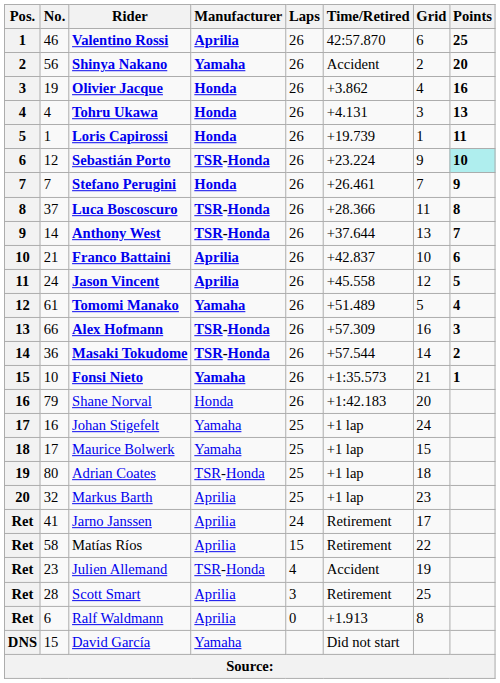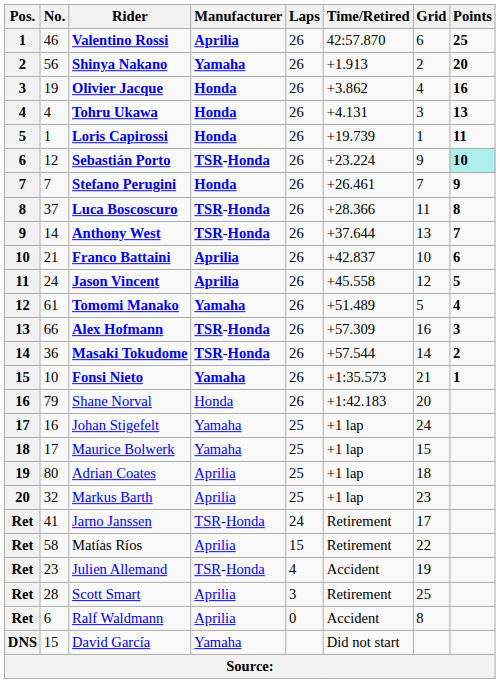 <table class="wikitable" style="font-size: 95%;">
 <tr>
 <th>Pos.</th>
 <th>No.</th>
 <th>Rider</th>
 <th>Manufacturer</th>
 <th>Laps</th>
 <th>Time/Retired</th>
 <th>Grid</th>
 <th>Points</th>
 </tr>
 <tr>
 <th>1</th>
 <td>46</td>
 <td> <strong><a href='#'>Valentino Rossi</a></strong></td>
 <td><strong><a href='#'>Aprilia</a></strong></td>
 <td>26</td>
 <td>42:57.870</td>
 <td>6</td>
 <td><strong>25</strong></td>
 </tr>
 <tr>
 <th>2</th>
 <td>56</td>
 <td> <strong><a href='#'>Shinya Nakano</a></strong></td>
 <td><strong><a href='#'>Yamaha</a></strong></td>
 <td>26</td>
-<td>Accident</td>
+<td>+1.913</td>
 <td>2</td>
 <td><strong>20</strong></td>
 </tr>
 <tr>
 <th>3</th>
 <td>19</td>
 <td> <strong><a href='#'>Olivier Jacque</a></strong></td>
 <td><strong><a href='#'>Honda</a></strong></td>
 <td>26</td>
 <td>+3.862</td>
 <td>4</td>
 <td><strong>16</strong></td>
 </tr>
 <tr>
 <th>4</th>
 <td>4</td>
 <td> <strong><a href='#'>Tohru Ukawa</a></strong></td>
 <td><strong><a href='#'>Honda</a></strong></td>
 <td>26</td>
 <td>+4.131</td>
 <td>3</td>
 <td><strong>13</strong></td>
 </tr>
 <tr>
 <th>5</th>
 <td>1</td>
 <td> <strong><a href='#'>Loris Capirossi</a></strong></td>
 <td><strong><a href='#'>Honda</a></strong></td>
 <td>26</td>
 <td>+19.739</td>
 <td>1</td>
 <td><strong>11</strong></td>
 </tr>
 <tr>
 <th>6</th>
 <td>12</td>
 <td> <strong><a href='#'>Sebastián Porto</a></strong></td>
 <td><strong><a href='#'>TSR</a>-<a href='#'>Honda</a></strong></td>
 <td>26</td>
 <td>+23.224</td>
 <td>9</td>
 <td style="background: paleturquoise;"><strong>10</strong></td>
 </tr>
 <tr>
 <th>7</th>
 <td>7</td>
 <td> <strong><a href='#'>Stefano Perugini</a></strong></td>
 <td><strong><a href='#'>Honda</a></strong></td>
 <td>26</td>
 <td>+26.461</td>
 <td>7</td>
 <td><strong>9</strong></td>
 </tr>
 <tr>
 <th>8</th>
 <td>37</td>
 <td> <strong><a href='#'>Luca Boscoscuro</a></strong></td>
 <td><strong><a href='#'>TSR</a>-<a href='#'>Honda</a></strong></td>
 <td>26</td>
 <td>+28.366</td>
 <td>11</td>
 <td><strong>8</strong></td>
 </tr>
 <tr>
 <th>9</th>
 <td>14</td>
 <td> <strong><a href='#'>Anthony West</a></strong></td>
 <td><strong><a href='#'>TSR</a>-<a href='#'>Honda</a></strong></td>
 <td>26</td>
 <td>+37.644</td>
 <td>13</td>
 <td><strong>7</strong></td>
 </tr>
 <tr>
 <th>10</th>
 <td>21</td>
 <td> <strong><a href='#'>Franco Battaini</a></strong></td>
 <td><strong><a href='#'>Aprilia</a></strong></td>
 <td>26</td>
 <td>+42.837</td>
 <td>10</td>
 <td><strong>6</strong></td>
 </tr>
 <tr>
 <th>11</th>
 <td>24</td>
 <td> <strong><a href='#'>Jason Vincent</a></strong></td>
 <td><strong><a href='#'>Aprilia</a></strong></td>
 <td>26</td>
 <td>+45.558</td>
 <td>12</td>
 <td><strong>5</strong></td>
 </tr>
 <tr>
 <th>12</th>
 <td>61</td>
 <td> <strong><a href='#'>Tomomi Manako</a></strong></td>
 <td><strong><a href='#'>Yamaha</a></strong></td>
 <td>26</td>
 <td>+51.489</td>
 <td>5</td>
 <td><strong>4</strong></td>
 </tr>
 <tr>
 <th>13</th>
 <td>66</td>
 <td> <strong><a href='#'>Alex Hofmann</a></strong></td>
 <td><strong><a href='#'>TSR</a>-<a href='#'>Honda</a></strong></td>
 <td>26</td>
 <td>+57.309</td>
 <td>16</td>
 <td><strong>3</strong></td>
 </tr>
 <tr>
 <th>14</th>
 <td>36</td>
 <td> <strong><a href='#'>Masaki Tokudome</a></strong></td>
 <td><strong><a href='#'>TSR</a>-<a href='#'>Honda</a></strong></td>
 <td>26</td>
 <td>+57.544</td>
 <td>14</td>
 <td><strong>2</strong></td>
 </tr>
 <tr>
 <th>15</th>
 <td>10</td>
 <td> <strong><a href='#'>Fonsi Nieto</a></strong></td>
 <td><strong><a href='#'>Yamaha</a></strong></td>
 <td>26</td>
 <td>+1:35.573</td>
 <td>21</td>
 <td><strong>1</strong></td>
 </tr>
 <tr>
 <th>16</th>
 <td>79</td>
 <td> <a href='#'>Shane Norval</a></td>
 <td><a href='#'>Honda</a></td>
 <td>26</td>
 <td>+1:42.183</td>
 <td>20</td>
 <td></td>
 </tr>
 <tr>
 <th>17</th>
 <td>16</td>
 <td> <a href='#'>Johan Stigefelt</a></td>
 <td><a href='#'>Yamaha</a></td>
 <td>25</td>
 <td>+1 lap</td>
 <td>24</td>
 <td></td>
 </tr>
 <tr>
 <th>18</th>
 <td>17</td>
 <td> <a href='#'>Maurice Bolwerk</a></td>
 <td><a href='#'>Yamaha</a></td>
 <td>25</td>
 <td>+1 lap</td>
 <td>15</td>
 <td></td>
 </tr>
 <tr>
 <th>19</th>
 <td>80</td>
 <td> <a href='#'>Adrian Coates</a></td>
-<td><a href='#'>TSR</a>-<a href='#'>Honda</a></td>
+<td><a href='#'>Aprilia</a></td>
 <td>25</td>
 <td>+1 lap</td>
 <td>18</td>
 <td></td>
 </tr>
 <tr>
 <th>20</th>
 <td>32</td>
 <td> <a href='#'>Markus Barth</a></td>
 <td><a href='#'>Aprilia</a></td>
 <td>25</td>
 <td>+1 lap</td>
 <td>23</td>
 <td></td>
 </tr>
 <tr>
 <th>Ret</th>
 <td>41</td>
 <td> <a href='#'>Jarno Janssen</a></td>
-<td><a href='#'>Aprilia</a></td>
+<td><a href='#'>TSR</a>-<a href='#'>Honda</a></td>
 <td>24</td>
 <td>Retirement</td>
 <td>17</td>
 <td></td>
 </tr>
 <tr>
 <th>Ret</th>
 <td>58</td>
 <td> Matías Ríos</td>
 <td><a href='#'>Aprilia</a></td>
 <td>15</td>
 <td>Retirement</td>
 <td>22</td>
 <td></td>
 </tr>
 <tr>
 <th>Ret</th>
 <td>23</td>
 <td> <a href='#'>Julien Allemand</a></td>
 <td><a href='#'>TSR</a>-<a href='#'>Honda</a></td>
 <td>4</td>
 <td>Accident</td>
 <td>19</td>
 <td></td>
 </tr>
 <tr>
 <th>Ret</th>
 <td>28</td>
 <td> <a href='#'>Scott Smart</a></td>
 <td><a href='#'>Aprilia</a></td>
 <td>3</td>
 <td>Retirement</td>
 <td>25</td>
 <td></td>
 </tr>
 <tr>
 <th>Ret</th>
 <td>6</td>
 <td> <a href='#'>Ralf Waldmann</a></td>
 <td><a href='#'>Aprilia</a></td>
 <td>0</td>
-<td>+1.913</td>
+<td>Accident</td>
 <td>8</td>
 <td></td>
 </tr>
 <tr>
 <th>DNS</th>
 <td>15</td>
 <td> <a href='#'>David García</a></td>
 <td><a href='#'>Yamaha</a></td>
 <td></td>
 <td>Did not start</td>
 <td></td>
 <td></td>
 </tr>
 <tr>
 <th colspan=8>Source: </th>
 </tr>
 </table>
